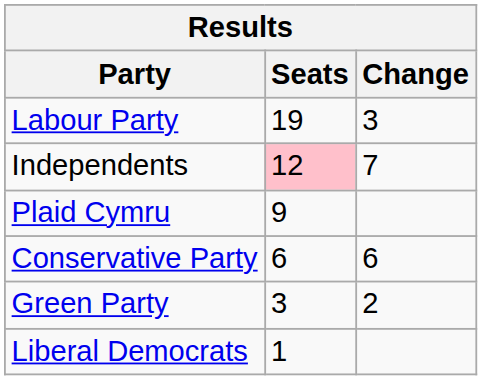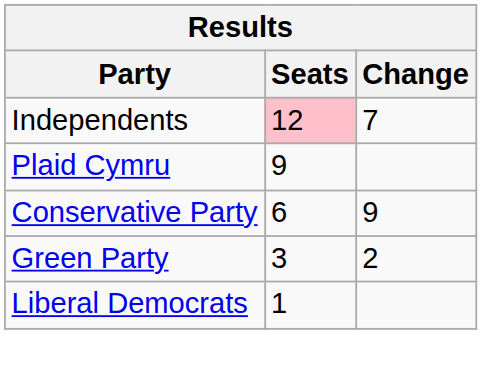 <table class="wikitable">
 <tr>
 <th colspan="3">Results</th>
 </tr>
 <tr>
 <th>Party</th>
 <th>Seats</th>
 <th>Change</th>
-</tr>
-<tr>
-<td><a href='#'>Labour Party</a></td>
-<td>19</td>
-<td> 3</td>
 </tr>
 <tr>
 <td>Independents</td>
 <td style="background: pink;">12</td>
 <td> 7</td>
 </tr>
 <tr>
 <td><a href='#'>Plaid Cymru</a></td>
 <td>9</td>
 <td></td>
 </tr>
 <tr>
 <td><a href='#'>Conservative Party</a></td>
 <td>6</td>
-<td> 6</td>
+<td> 9</td>
 </tr>
 <tr>
 <td><a href='#'>Green Party</a></td>
 <td>3</td>
 <td> 2</td>
 </tr>
 <tr>
 <td><a href='#'>Liberal Democrats</a></td>
 <td>1</td>
 <td></td>
 </tr>
 </table>
